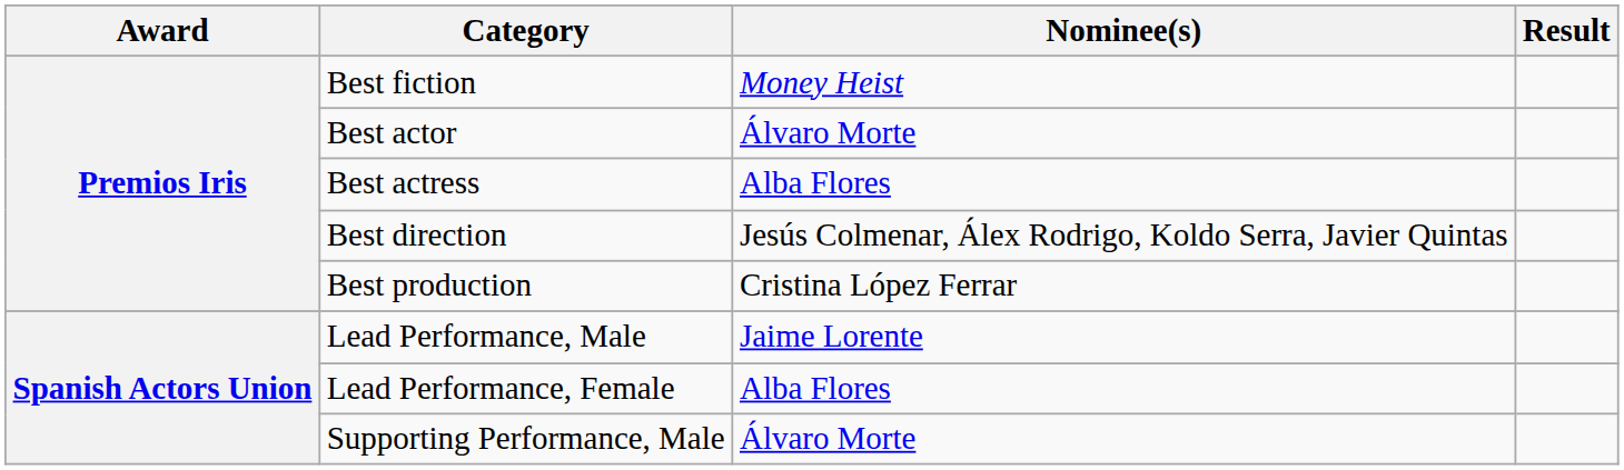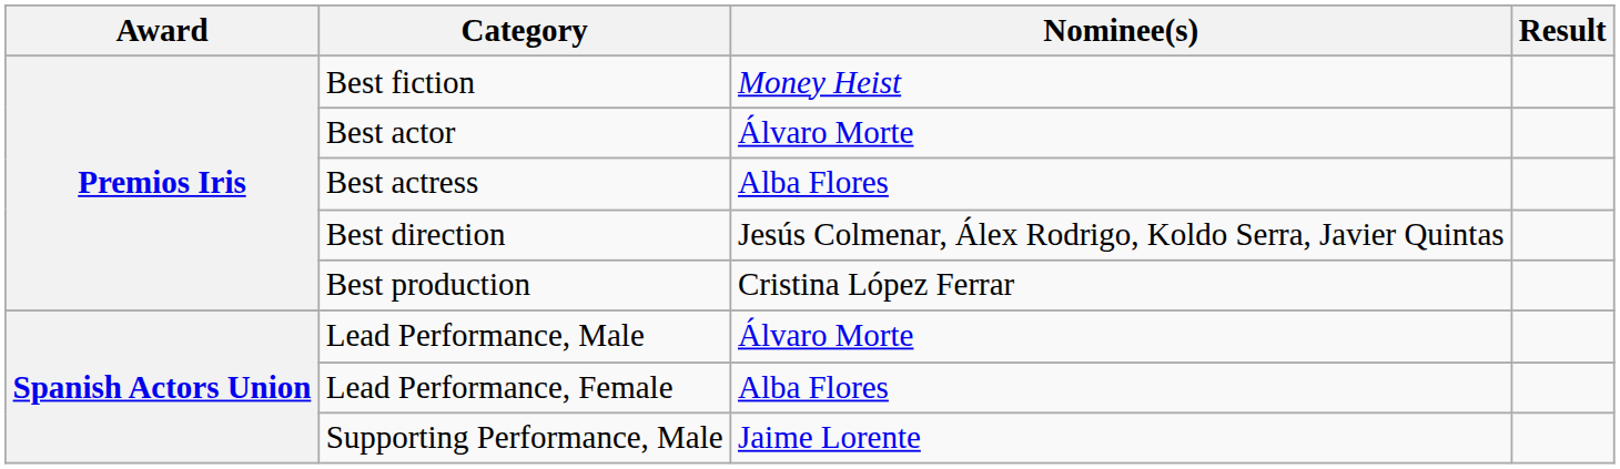 <table class="wikitable sortable">
 <tr>
 <th scope="col">Award</th>
 <th scope="col">Category</th>
 <th scope="col">Nominee(s)</th>
 <th scope="col">Result</th>
 </tr>
 <tr>
 <th scope="row" rowspan=5><a href='#'>Premios Iris</a></th>
 <td>Best fiction</td>
 <td><em><a href='#'>Money Heist</a></em></td>
 <td></td>
 </tr>
 <tr>
 <td>Best actor</td>
 <td><a href='#'>Álvaro Morte</a></td>
 <td></td>
 </tr>
 <tr>
 <td>Best actress</td>
 <td><a href='#'>Alba Flores</a></td>
 <td></td>
 </tr>
 <tr>
 <td>Best direction</td>
 <td>Jesús Colmenar, Álex Rodrigo, Koldo Serra, Javier Quintas</td>
 <td></td>
 </tr>
 <tr>
 <td>Best production</td>
 <td>Cristina López Ferrar</td>
 <td></td>
 </tr>
 <tr>
 <th scope="row" rowspan=3><a href='#'>Spanish Actors Union</a></th>
 <td>Lead Performance, Male</td>
-<td><a href='#'>Jaime Lorente</a></td>
+<td><a href='#'>Álvaro Morte</a></td>
 <td></td>
 </tr>
 <tr>
 <td>Lead Performance, Female</td>
 <td><a href='#'>Alba Flores</a></td>
 <td></td>
 </tr>
 <tr>
 <td>Supporting Performance, Male</td>
-<td><a href='#'>Álvaro Morte</a></td>
+<td><a href='#'>Jaime Lorente</a></td>
 <td></td>
 </tr>
 </table>
